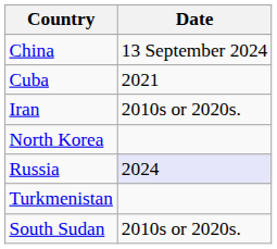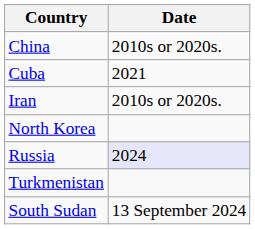 <table class="wikitable">
 <tr>
 <th>Country</th>
 <th>Date</th>
 </tr>
 <tr>
 <td><a href='#'>China</a></td>
-<td>13 September 2024</td>
+<td>2010s or 2020s.</td>
 </tr>
 <tr>
 <td><a href='#'>Cuba</a></td>
 <td>2021</td>
 </tr>
 <tr>
 <td><a href='#'>Iran</a></td>
 <td>2010s or 2020s.</td>
 </tr>
 <tr>
 <td><a href='#'>North Korea</a></td>
 <td></td>
 </tr>
 <tr>
 <td><a href='#'>Russia</a></td>
 <td style="background: lavender;">2024</td>
 </tr>
 <tr>
 <td><a href='#'>Turkmenistan</a></td>
 <td></td>
 </tr>
 <tr>
 <td><a href='#'>South Sudan</a></td>
-<td>2010s or 2020s.</td>
+<td>13 September 2024</td>
 </tr>
 </table>
